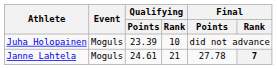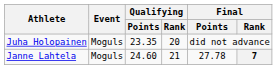 <table class="wikitable" style="font-size:90%">
 <tr>
 <th rowspan="2">Athlete</th>
 <th rowspan="2">Event</th>
 <th colspan="2">Qualifying</th>
 <th colspan="2">Final</th>
 </tr>
 <tr>
 <th>Points</th>
 <th>Rank</th>
 <th>Points</th>
 <th>Rank</th>
 </tr>
 <tr>
 <td><a href='#'>Juha Holopainen</a></td>
 <td>Moguls</td>
-<td align="center">23.39</td>
-<td align="center">10</td>
+<td align="center">23.35</td>
+<td align="center">20</td>
 <td align="center" colspan=2>did not advance</td>
 </tr>
 <tr>
 <td><a href='#'>Janne Lahtela</a></td>
 <td>Moguls</td>
-<td align="center">24.61</td>
+<td align="center">24.60</td>
 <td align="center">21</td>
 <td align="center">27.78</td>
 <th align="center">7</th>
 </tr>
 </table>
